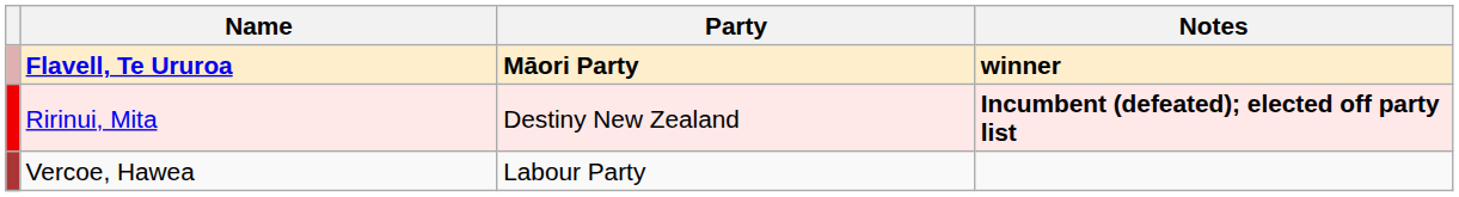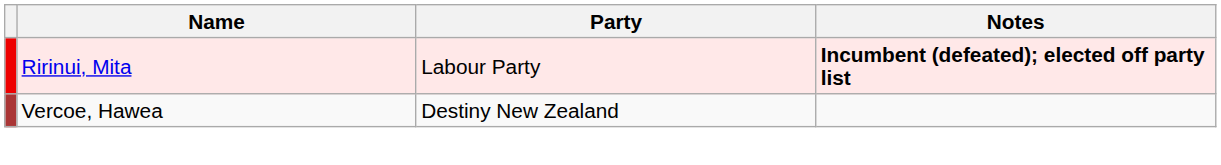 <table class="wikitable" width="70%" style="font-size:95%;">
 <tr>
 <th width=1%></th>
 <th width=33%>Name</th>
 <th width=33%>Party</th>
 <th width=33%>Notes</th>
 </tr>
-<tr ---- bgcolor=#FFEECC>
-<td bgcolor=#e0afaf></td>
-<td><strong><a href='#'>Flavell, Te Ururoa</a></strong></td>
-<td><strong>Māori Party</strong></td>
-<td><strong>winner</strong></td>
-</tr>
 <tr ---- bgcolor=#FFE8E8>
 <td bgcolor=#ee0000></td>
 <td><a href='#'>Ririnui, Mita</a></td>
-<td>Destiny New Zealand</td>
+<td>Labour Party</td>
 <td><strong>Incumbent (defeated); elected off party list</strong></td>
 </tr>
 <tr -->
 <td bgcolor=#aa3535></td>
 <td>Vercoe, Hawea</td>
-<td>Labour Party</td>
+<td>Destiny New Zealand</td>
 </tr>
 </table>
